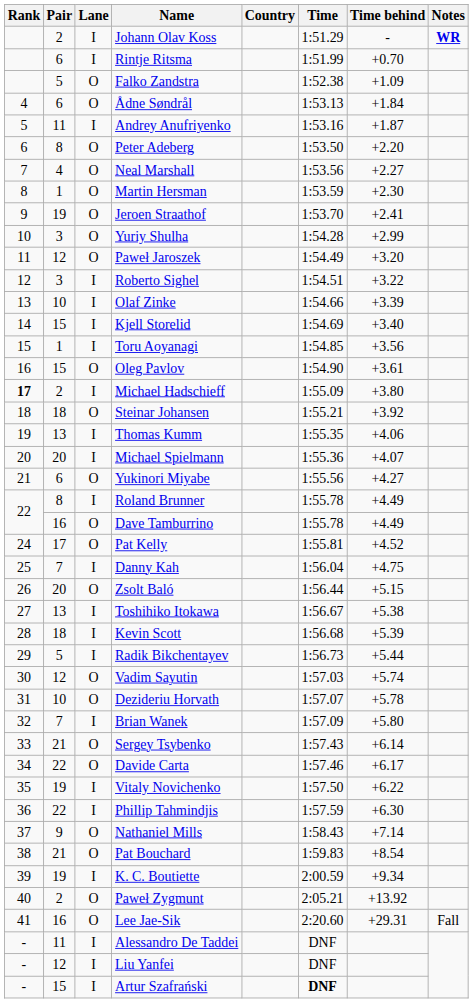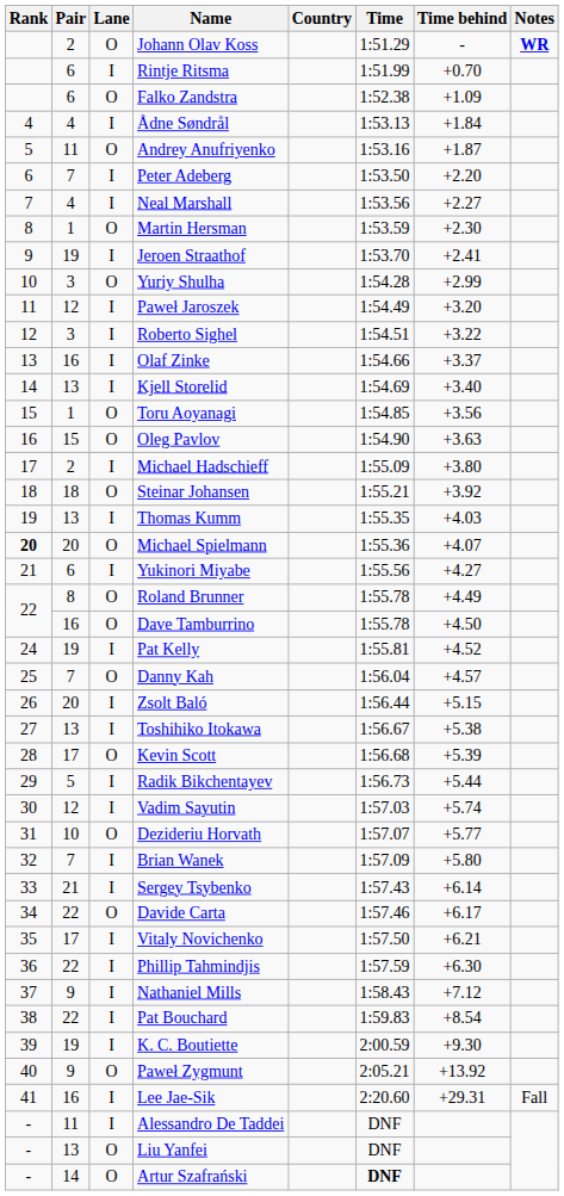 <table class="wikitable sortable" style="text-align:center">
 <tr>
 <th>Rank</th>
 <th>Pair</th>
 <th>Lane</th>
 <th>Name</th>
 <th>Country</th>
 <th>Time</th>
 <th>Time behind</th>
 <th>Notes</th>
 </tr>
 <tr>
 <td></td>
 <td>2</td>
-<td>I</td>
+<td>O</td>
 <td align=left><a href='#'>Johann Olav Koss</a></td>
 <td align=left></td>
 <td>1:51.29</td>
 <td>-</td>
 <td><strong><a href='#'>WR</a></strong></td>
 </tr>
 <tr>
 <td></td>
 <td>6</td>
 <td>I</td>
 <td align=left><a href='#'>Rintje Ritsma</a></td>
 <td align=left></td>
 <td>1:51.99</td>
 <td>+0.70</td>
 <td></td>
 </tr>
 <tr>
 <td></td>
-<td>5</td>
+<td>6</td>
 <td>O</td>
 <td align=left><a href='#'>Falko Zandstra</a></td>
 <td align=left></td>
 <td>1:52.38</td>
 <td>+1.09</td>
 <td></td>
 </tr>
 <tr>
 <td>4</td>
-<td>6</td>
-<td>O</td>
+<td>4</td>
+<td>I</td>
 <td align=left><a href='#'>Ådne Søndrål</a></td>
 <td align=left></td>
 <td>1:53.13</td>
 <td>+1.84</td>
 <td></td>
 </tr>
 <tr>
 <td>5</td>
 <td>11</td>
-<td>I</td>
+<td>O</td>
 <td align=left><a href='#'>Andrey Anufriyenko</a></td>
 <td align=left></td>
 <td>1:53.16</td>
 <td>+1.87</td>
 <td></td>
 </tr>
 <tr>
 <td>6</td>
-<td>8</td>
-<td>O</td>
+<td>7</td>
+<td>I</td>
 <td align=left><a href='#'>Peter Adeberg</a></td>
 <td align=left></td>
 <td>1:53.50</td>
 <td>+2.20</td>
 <td></td>
 </tr>
 <tr>
 <td>7</td>
 <td>4</td>
-<td>O</td>
+<td>I</td>
 <td align=left><a href='#'>Neal Marshall</a></td>
 <td align=left></td>
 <td>1:53.56</td>
 <td>+2.27</td>
 <td></td>
 </tr>
 <tr>
 <td>8</td>
 <td>1</td>
 <td>O</td>
 <td align=left><a href='#'>Martin Hersman</a></td>
 <td align=left></td>
 <td>1:53.59</td>
 <td>+2.30</td>
 <td></td>
 </tr>
 <tr>
 <td>9</td>
 <td>19</td>
-<td>O</td>
+<td>I</td>
 <td align=left><a href='#'>Jeroen Straathof</a></td>
 <td align=left></td>
 <td>1:53.70</td>
 <td>+2.41</td>
 <td></td>
 </tr>
 <tr>
 <td>10</td>
 <td>3</td>
 <td>O</td>
 <td align=left><a href='#'>Yuriy Shulha</a></td>
 <td align=left></td>
 <td>1:54.28</td>
 <td>+2.99</td>
 <td></td>
 </tr>
 <tr>
 <td>11</td>
 <td>12</td>
-<td>O</td>
+<td>I</td>
 <td align=left><a href='#'>Paweł Jaroszek</a></td>
 <td align=left></td>
 <td>1:54.49</td>
 <td>+3.20</td>
 <td></td>
 </tr>
 <tr>
 <td>12</td>
 <td>3</td>
 <td>I</td>
 <td align=left><a href='#'>Roberto Sighel</a></td>
 <td align=left></td>
 <td>1:54.51</td>
 <td>+3.22</td>
 <td></td>
 </tr>
 <tr>
 <td>13</td>
-<td>10</td>
+<td>16</td>
 <td>I</td>
 <td align=left><a href='#'>Olaf Zinke</a></td>
 <td align=left></td>
 <td>1:54.66</td>
-<td>+3.39</td>
+<td>+3.37</td>
 <td></td>
 </tr>
 <tr>
 <td>14</td>
-<td>15</td>
+<td>13</td>
 <td>I</td>
 <td align=left><a href='#'>Kjell Storelid</a></td>
 <td align=left></td>
 <td>1:54.69</td>
 <td>+3.40</td>
 <td></td>
 </tr>
 <tr>
 <td>15</td>
 <td>1</td>
-<td>I</td>
+<td>O</td>
 <td align=left><a href='#'>Toru Aoyanagi</a></td>
 <td align=left></td>
 <td>1:54.85</td>
 <td>+3.56</td>
 <td></td>
 </tr>
 <tr>
 <td>16</td>
 <td>15</td>
 <td>O</td>
 <td align=left><a href='#'>Oleg Pavlov</a></td>
 <td align=left></td>
 <td>1:54.90</td>
-<td>+3.61</td>
+<td>+3.63</td>
 <td></td>
 </tr>
 <tr>
-<td><strong>17</strong></td>
+<td>17</td>
 <td>2</td>
 <td>I</td>
 <td align=left><a href='#'>Michael Hadschieff</a></td>
 <td align=left></td>
 <td>1:55.09</td>
 <td>+3.80</td>
 <td></td>
 </tr>
 <tr>
 <td>18</td>
 <td>18</td>
 <td>O</td>
 <td align=left><a href='#'>Steinar Johansen</a></td>
 <td align=left></td>
 <td>1:55.21</td>
 <td>+3.92</td>
 <td></td>
 </tr>
 <tr>
 <td>19</td>
 <td>13</td>
 <td>I</td>
 <td align=left><a href='#'>Thomas Kumm</a></td>
 <td align=left></td>
 <td>1:55.35</td>
-<td>+4.06</td>
+<td>+4.03</td>
 <td></td>
 </tr>
 <tr>
+<td><strong>20</strong></td>
 <td>20</td>
-<td>20</td>
-<td>I</td>
+<td>O</td>
 <td align=left><a href='#'>Michael Spielmann</a></td>
 <td align=left></td>
 <td>1:55.36</td>
 <td>+4.07</td>
 <td></td>
 </tr>
 <tr>
 <td>21</td>
 <td>6</td>
-<td>O</td>
+<td>I</td>
 <td align=left><a href='#'>Yukinori Miyabe</a></td>
 <td align=left></td>
 <td>1:55.56</td>
 <td>+4.27</td>
 <td></td>
 </tr>
 <tr>
 <td rowspan=2>22</td>
 <td>8</td>
-<td>I</td>
+<td>O</td>
 <td align=left><a href='#'>Roland Brunner</a></td>
 <td align=left></td>
 <td>1:55.78</td>
 <td>+4.49</td>
 <td></td>
 </tr>
 <tr>
 <td>16</td>
 <td>O</td>
 <td align=left><a href='#'>Dave Tamburrino</a></td>
 <td align=left></td>
 <td>1:55.78</td>
-<td>+4.49</td>
+<td>+4.50</td>
 <td></td>
 </tr>
 <tr>
 <td>24</td>
-<td>17</td>
-<td>O</td>
+<td>19</td>
+<td>I</td>
 <td align=left><a href='#'>Pat Kelly</a></td>
 <td align=left></td>
 <td>1:55.81</td>
 <td>+4.52</td>
 <td></td>
 </tr>
 <tr>
 <td>25</td>
 <td>7</td>
-<td>I</td>
+<td>O</td>
 <td align=left><a href='#'>Danny Kah</a></td>
 <td align=left></td>
 <td>1:56.04</td>
-<td>+4.75</td>
+<td>+4.57</td>
 <td></td>
 </tr>
 <tr>
 <td>26</td>
 <td>20</td>
-<td>O</td>
+<td>I</td>
 <td align=left><a href='#'>Zsolt Baló</a></td>
 <td align=left></td>
 <td>1:56.44</td>
 <td>+5.15</td>
 <td></td>
 </tr>
 <tr>
 <td>27</td>
 <td>13</td>
 <td>I</td>
 <td align=left><a href='#'>Toshihiko Itokawa</a></td>
 <td align=left></td>
 <td>1:56.67</td>
 <td>+5.38</td>
 <td></td>
 </tr>
 <tr>
 <td>28</td>
-<td>18</td>
-<td>I</td>
+<td>17</td>
+<td>O</td>
 <td align=left><a href='#'>Kevin Scott</a></td>
 <td align=left></td>
 <td>1:56.68</td>
 <td>+5.39</td>
 <td></td>
 </tr>
 <tr>
 <td>29</td>
 <td>5</td>
 <td>I</td>
 <td align=left><a href='#'>Radik Bikchentayev</a></td>
 <td align=left></td>
 <td>1:56.73</td>
 <td>+5.44</td>
 <td></td>
 </tr>
 <tr>
 <td>30</td>
 <td>12</td>
-<td>O</td>
+<td>I</td>
 <td align=left><a href='#'>Vadim Sayutin</a></td>
 <td align=left></td>
 <td>1:57.03</td>
 <td>+5.74</td>
 <td></td>
 </tr>
 <tr>
 <td>31</td>
 <td>10</td>
 <td>O</td>
 <td align=left><a href='#'>Dezideriu Horvath</a></td>
 <td align=left></td>
 <td>1:57.07</td>
-<td>+5.78</td>
+<td>+5.77</td>
 <td></td>
 </tr>
 <tr>
 <td>32</td>
 <td>7</td>
 <td>I</td>
 <td align=left><a href='#'>Brian Wanek</a></td>
 <td align=left></td>
 <td>1:57.09</td>
 <td>+5.80</td>
 <td></td>
 </tr>
 <tr>
 <td>33</td>
 <td>21</td>
-<td>O</td>
+<td>I</td>
 <td align=left><a href='#'>Sergey Tsybenko</a></td>
 <td align=left></td>
 <td>1:57.43</td>
 <td>+6.14</td>
 <td></td>
 </tr>
 <tr>
 <td>34</td>
 <td>22</td>
 <td>O</td>
 <td align=left><a href='#'>Davide Carta</a></td>
 <td align=left></td>
 <td>1:57.46</td>
 <td>+6.17</td>
 <td></td>
 </tr>
 <tr>
 <td>35</td>
-<td>19</td>
+<td>17</td>
 <td>I</td>
 <td align=left><a href='#'>Vitaly Novichenko</a></td>
 <td align=left></td>
 <td>1:57.50</td>
-<td>+6.22</td>
+<td>+6.21</td>
 <td></td>
 </tr>
 <tr>
 <td>36</td>
 <td>22</td>
 <td>I</td>
 <td align=left><a href='#'>Phillip Tahmindjis</a></td>
 <td align=left></td>
 <td>1:57.59</td>
 <td>+6.30</td>
 <td></td>
 </tr>
 <tr>
 <td>37</td>
 <td>9</td>
-<td>O</td>
+<td>I</td>
 <td align=left><a href='#'>Nathaniel Mills</a></td>
 <td align=left></td>
 <td>1:58.43</td>
-<td>+7.14</td>
+<td>+7.12</td>
 <td></td>
 </tr>
 <tr>
 <td>38</td>
-<td>21</td>
-<td>O</td>
+<td>22</td>
+<td>I</td>
 <td align=left><a href='#'>Pat Bouchard</a></td>
 <td align=left></td>
 <td>1:59.83</td>
 <td>+8.54</td>
 <td></td>
 </tr>
 <tr>
 <td>39</td>
 <td>19</td>
 <td>I</td>
 <td align=left><a href='#'>K. C. Boutiette</a></td>
 <td align=left></td>
 <td>2:00.59</td>
-<td>+9.34</td>
+<td>+9.30</td>
 <td></td>
 </tr>
 <tr>
 <td>40</td>
-<td>2</td>
+<td>9</td>
 <td>O</td>
 <td align=left><a href='#'>Paweł Zygmunt</a></td>
 <td align=left></td>
 <td>2:05.21</td>
 <td>+13.92</td>
 <td></td>
 </tr>
 <tr>
 <td>41</td>
 <td>16</td>
-<td>O</td>
+<td>I</td>
 <td align=left><a href='#'>Lee Jae-Sik</a></td>
 <td align=left></td>
 <td>2:20.60</td>
 <td>+29.31</td>
 <td>Fall</td>
 </tr>
 <tr>
 <td>-</td>
 <td>11</td>
 <td>I</td>
 <td align=left><a href='#'>Alessandro De Taddei</a></td>
 <td align=left></td>
 <td>DNF</td>
 <td></td>
 </tr>
 <tr>
 <td>-</td>
-<td>12</td>
-<td>I</td>
+<td>13</td>
+<td>O</td>
 <td align=left><a href='#'>Liu Yanfei</a></td>
 <td align=left></td>
 <td>DNF</td>
 <td></td>
 </tr>
 <tr>
 <td>-</td>
-<td>15</td>
-<td>I</td>
+<td>14</td>
+<td>O</td>
 <td align=left><a href='#'>Artur Szafrański</a></td>
 <td align=left></td>
 <td><strong>DNF</strong></td>
 <td></td>
 </tr>
 </table>
